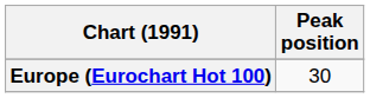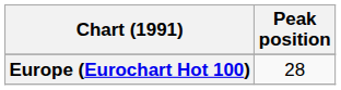 <table class="wikitable sortable plainrowheaders" style="text-align:center">
 <tr>
 <th>Chart (1991)</th>
 <th>Peak<br>position</th>
 </tr>
 <tr>
 </tr>
 <tr>
 <th scope="row">Europe (<a href='#'>Eurochart Hot 100</a>)</th>
-<td>30</td>
+<td>28</td>
 </tr>
 <tr>
 </tr>
 <tr>
 </tr>
 <tr>
 </tr>
 <tr>
 </tr>
 <tr>
 </tr>
 <tr>
 </tr>
 <tr>
 </tr>
 </table>
